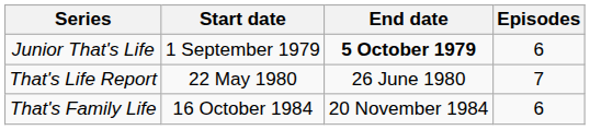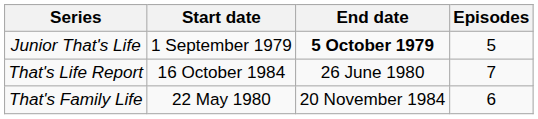 <table class="wikitable" style="text-align:center;">
 <tr>
 <th>Series</th>
 <th>Start date</th>
 <th>End date</th>
 <th>Episodes</th>
 </tr>
 <tr>
 <td><em>Junior That's Life</em></td>
 <td>1 September 1979</td>
 <td><strong>5 October 1979</strong></td>
-<td>6</td>
+<td>5</td>
 </tr>
 <tr>
 <td><em>That's Life Report</em></td>
-<td>22 May 1980</td>
+<td>16 October 1984</td>
 <td>26 June 1980</td>
 <td>7</td>
 </tr>
 <tr>
 <td><em>That's Family Life</em></td>
-<td>16 October 1984</td>
+<td>22 May 1980</td>
 <td>20 November 1984</td>
 <td>6</td>
 </tr>
 </table>
